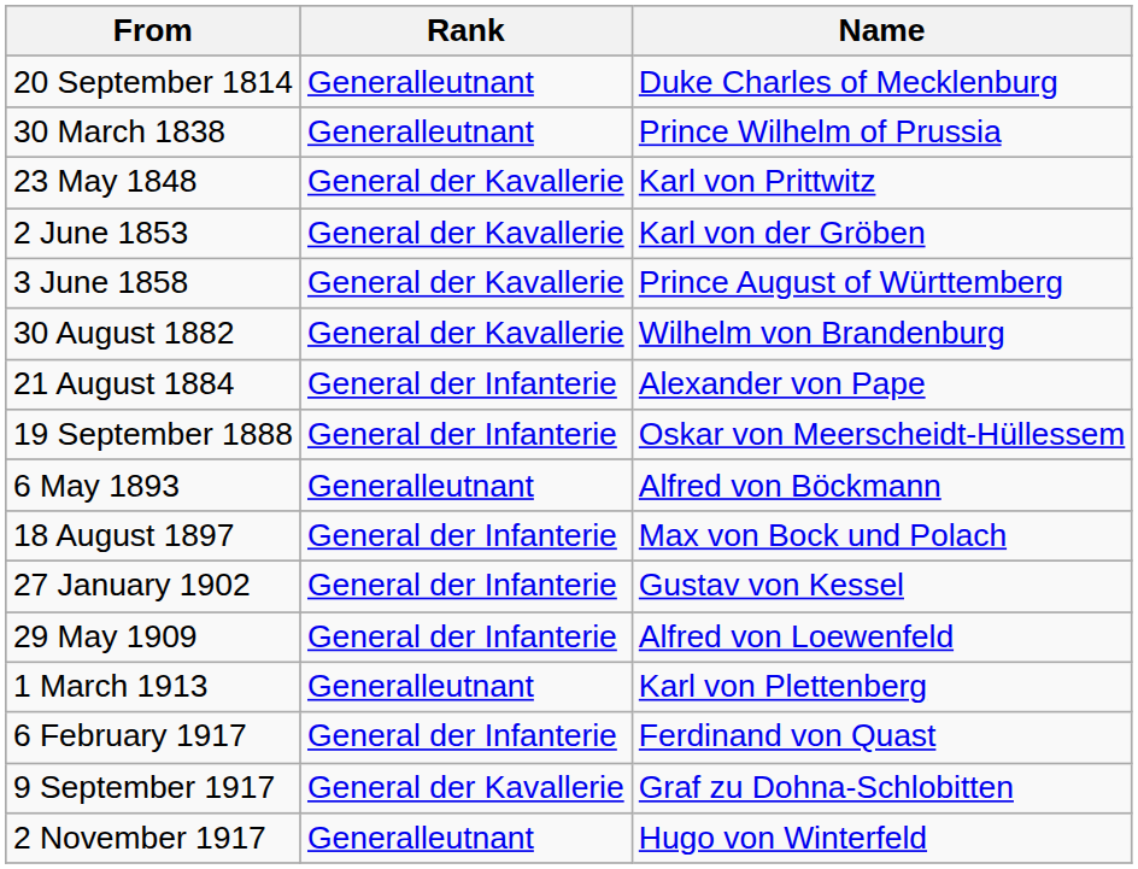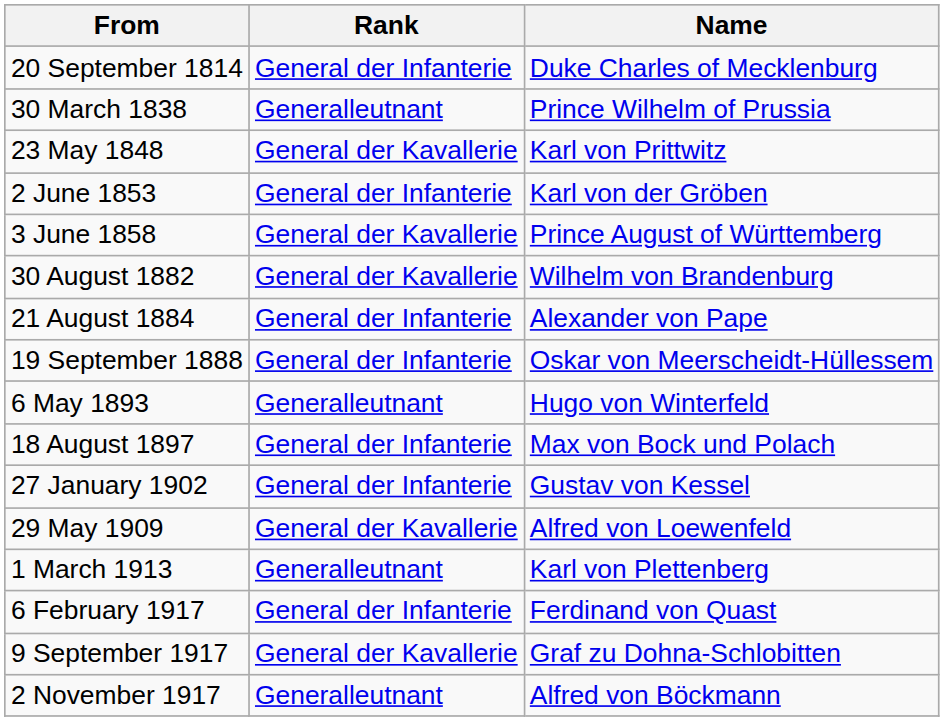 <table class="wikitable">
 <tr>
 <th>From</th>
 <th>Rank</th>
 <th>Name</th>
 </tr>
 <tr>
 <td>20 September 1814</td>
-<td><a href='#'>Generalleutnant</a></td>
+<td><a href='#'>General der Infanterie</a></td>
 <td><a href='#'>Duke Charles of Mecklenburg</a></td>
 </tr>
 <tr>
 <td>30 March 1838</td>
 <td><a href='#'>Generalleutnant</a></td>
 <td><a href='#'>Prince Wilhelm of Prussia</a></td>
 </tr>
 <tr>
 <td>23 May 1848</td>
 <td><a href='#'>General der Kavallerie</a></td>
 <td><a href='#'>Karl von Prittwitz</a></td>
 </tr>
 <tr>
 <td>2 June 1853</td>
-<td><a href='#'>General der Kavallerie</a></td>
+<td><a href='#'>General der Infanterie</a></td>
 <td><a href='#'>Karl von der Gröben</a></td>
 </tr>
 <tr>
 <td>3 June 1858</td>
 <td><a href='#'>General der Kavallerie</a></td>
 <td><a href='#'>Prince August of Württemberg</a></td>
 </tr>
 <tr>
 <td>30 August 1882</td>
 <td><a href='#'>General der Kavallerie</a></td>
 <td><a href='#'>Wilhelm von Brandenburg</a></td>
 </tr>
 <tr>
 <td>21 August 1884</td>
 <td><a href='#'>General der Infanterie</a></td>
 <td><a href='#'>Alexander von Pape</a></td>
 </tr>
 <tr>
 <td>19 September 1888</td>
 <td><a href='#'>General der Infanterie</a></td>
 <td><a href='#'>Oskar von Meerscheidt-Hüllessem</a></td>
 </tr>
 <tr>
 <td>6 May 1893</td>
 <td><a href='#'>Generalleutnant</a></td>
-<td><a href='#'>Alfred von Böckmann</a></td>
+<td><a href='#'>Hugo von Winterfeld</a></td>
 </tr>
 <tr>
 <td>18 August 1897</td>
 <td><a href='#'>General der Infanterie</a></td>
 <td><a href='#'>Max von Bock und Polach</a></td>
 </tr>
 <tr>
 <td>27 January 1902</td>
 <td><a href='#'>General der Infanterie</a></td>
 <td><a href='#'>Gustav von Kessel</a></td>
 </tr>
 <tr>
 <td>29 May 1909</td>
-<td><a href='#'>General der Infanterie</a></td>
+<td><a href='#'>General der Kavallerie</a></td>
 <td><a href='#'>Alfred von Loewenfeld</a></td>
 </tr>
 <tr>
 <td>1 March 1913</td>
 <td><a href='#'>Generalleutnant</a></td>
 <td><a href='#'>Karl von Plettenberg</a></td>
 </tr>
 <tr>
 <td>6 February 1917</td>
 <td><a href='#'>General der Infanterie</a></td>
 <td><a href='#'>Ferdinand von Quast</a></td>
 </tr>
 <tr>
 <td>9 September 1917</td>
 <td><a href='#'>General der Kavallerie</a></td>
 <td><a href='#'>Graf zu Dohna-Schlobitten</a></td>
 </tr>
 <tr>
 <td>2 November 1917</td>
 <td><a href='#'>Generalleutnant</a></td>
-<td><a href='#'>Hugo von Winterfeld</a></td>
+<td><a href='#'>Alfred von Böckmann</a></td>
 </tr>
 </table>
